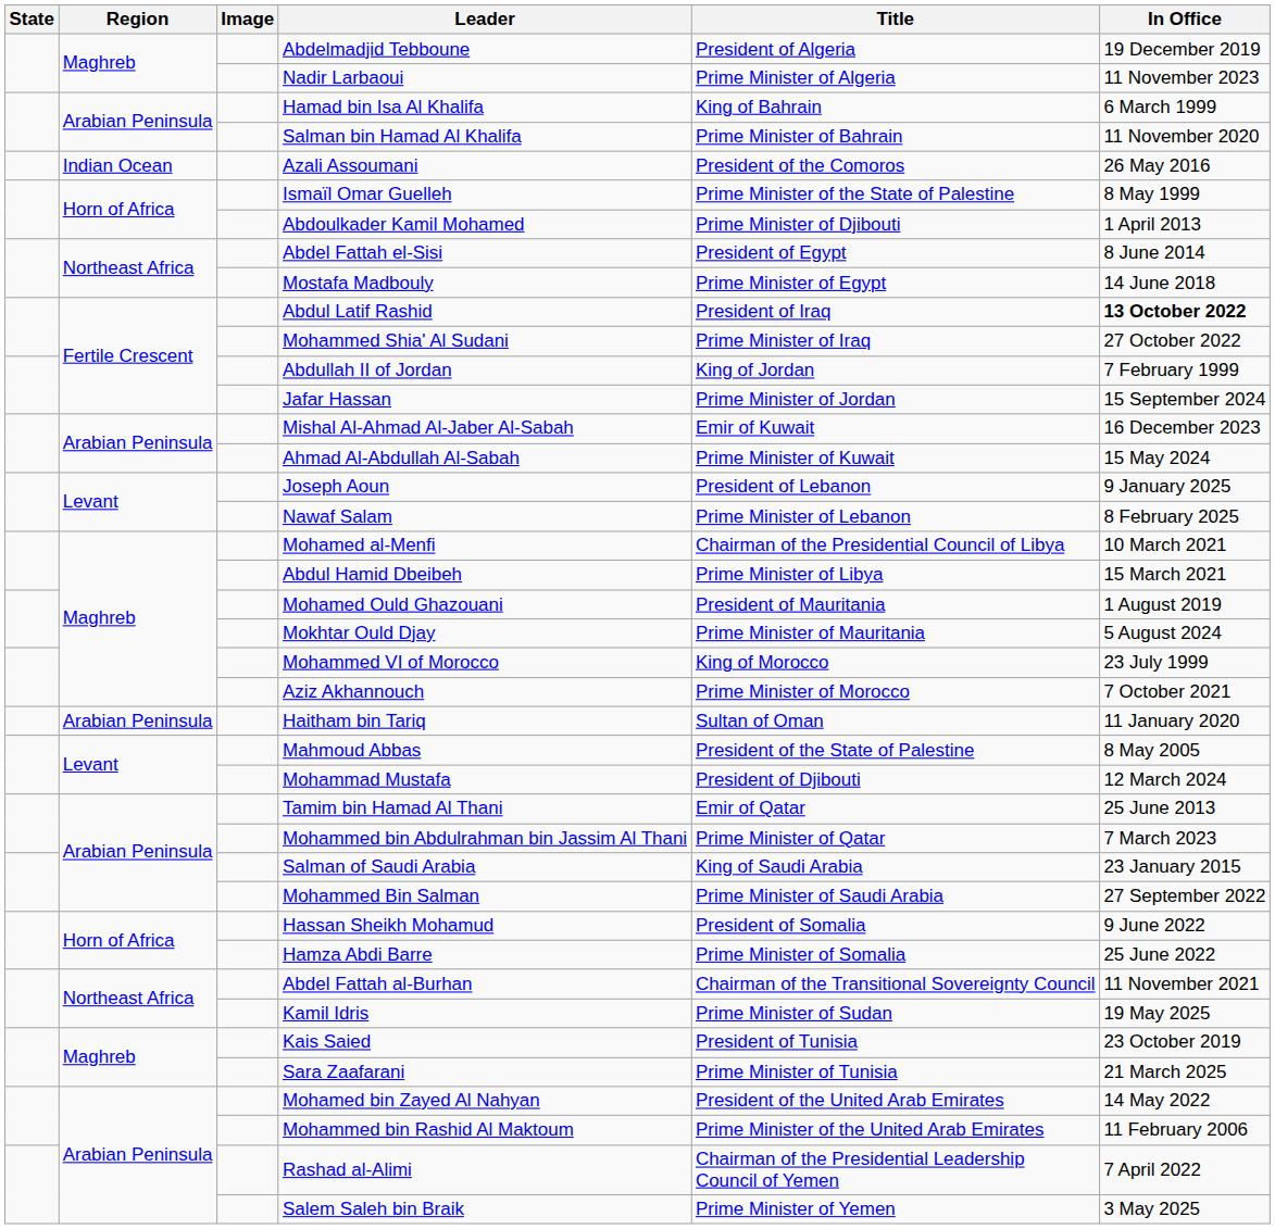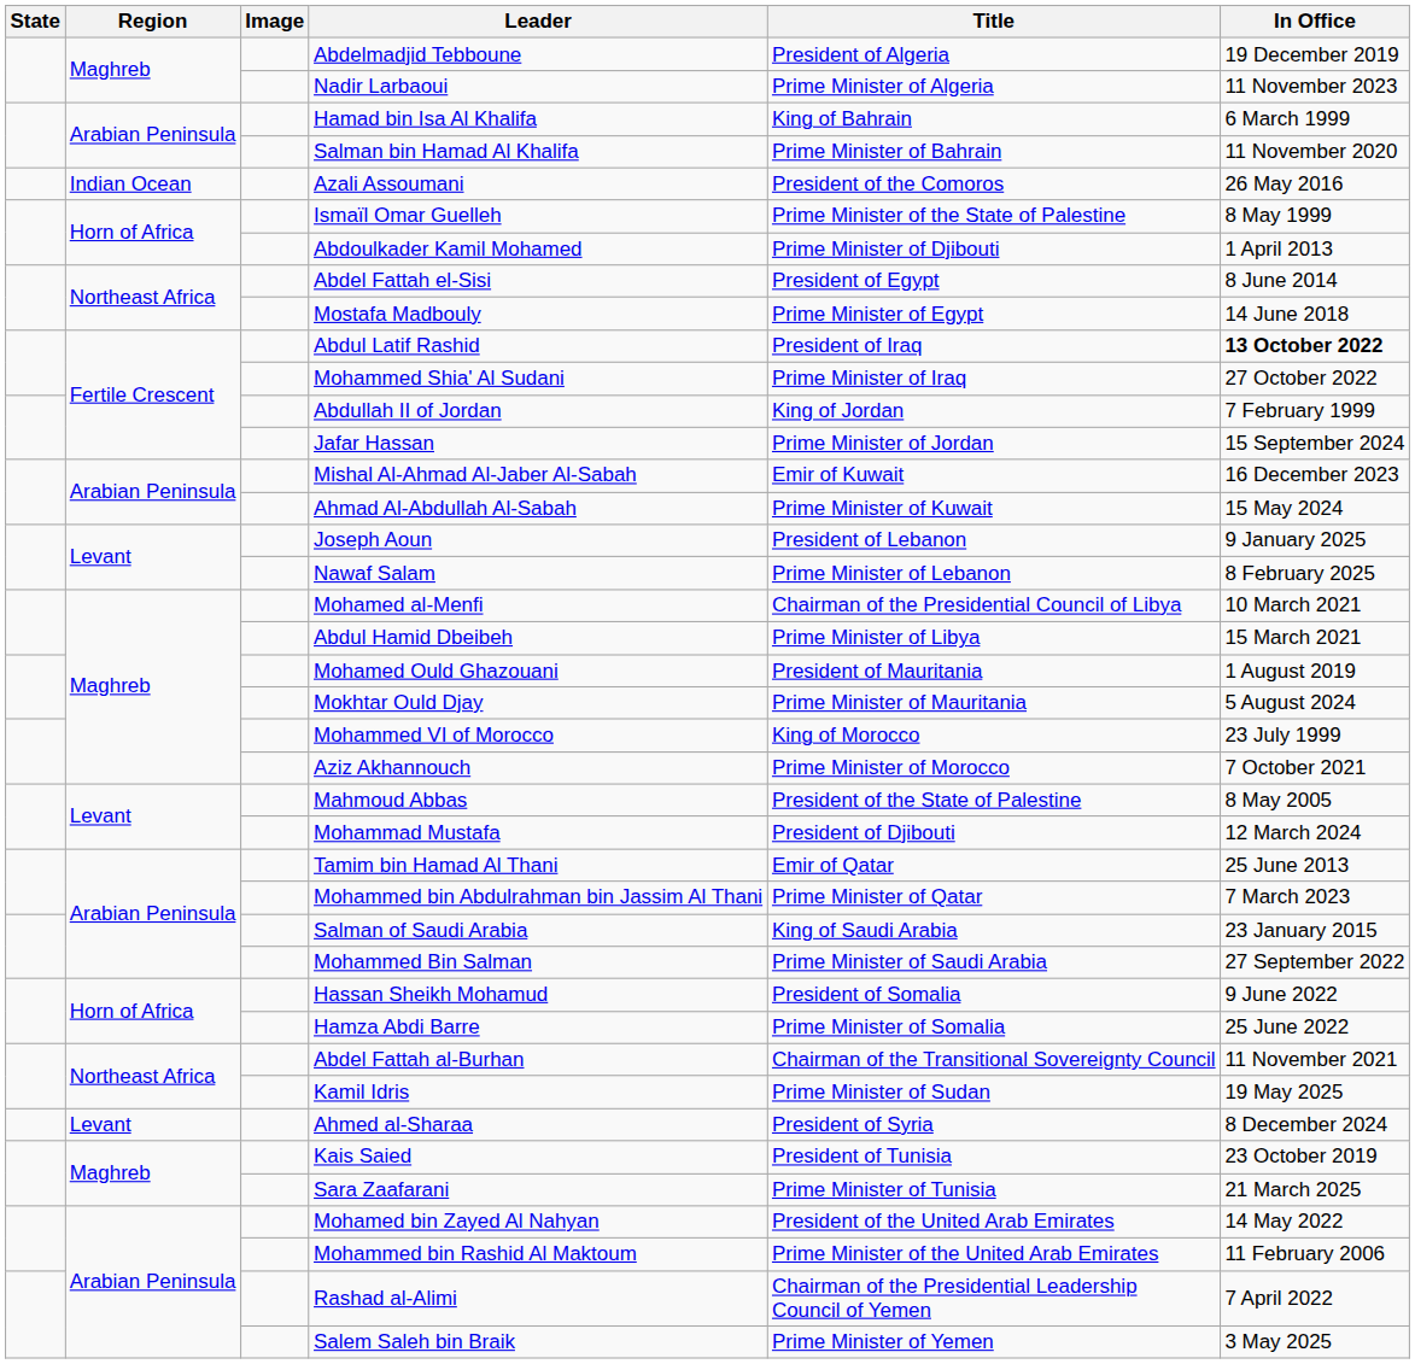 <table class="wikitable sortable">
 <tr>
 <th>State</th>
 <th>Region</th>
 <th>Image</th>
 <th>Leader</th>
 <th>Title</th>
 <th>In Office</th>
 </tr>
 <tr>
 <td rowspan=2></td>
 <td rowspan=2><a href='#'>Maghreb</a></td>
 <td></td>
 <td><a href='#'>Abdelmadjid Tebboune</a></td>
 <td><a href='#'>President of Algeria</a></td>
 <td>19 December 2019</td>
 </tr>
 <tr>
 <td></td>
 <td><a href='#'>Nadir Larbaoui</a></td>
 <td><a href='#'>Prime Minister of Algeria</a></td>
 <td>11 November 2023</td>
 </tr>
 <tr>
 <td rowspan=2></td>
 <td rowspan=2><a href='#'>Arabian Peninsula</a></td>
 <td></td>
 <td><a href='#'>Hamad bin Isa Al Khalifa</a></td>
 <td><a href='#'>King of Bahrain</a></td>
 <td>6 March 1999</td>
 </tr>
 <tr>
 <td></td>
 <td><a href='#'>Salman bin Hamad Al Khalifa</a></td>
 <td><a href='#'>Prime Minister of Bahrain</a></td>
 <td>11 November 2020</td>
 </tr>
 <tr>
 <td></td>
 <td><a href='#'>Indian Ocean</a></td>
 <td></td>
 <td><a href='#'>Azali Assoumani</a></td>
 <td><a href='#'>President of the Comoros</a></td>
 <td>26 May 2016</td>
 </tr>
 <tr>
 <td rowspan=2></td>
 <td rowspan=2><a href='#'>Horn of Africa</a></td>
 <td></td>
 <td><a href='#'>Ismaïl Omar Guelleh</a></td>
 <td><a href='#'>Prime Minister of the State of Palestine</a></td>
 <td>8 May 1999</td>
 </tr>
 <tr>
 <td></td>
 <td><a href='#'>Abdoulkader Kamil Mohamed</a></td>
 <td><a href='#'>Prime Minister of Djibouti</a></td>
 <td>1 April 2013</td>
 </tr>
 <tr>
 <td rowspan=2></td>
 <td rowspan=2><a href='#'>Northeast Africa</a></td>
 <td></td>
 <td><a href='#'>Abdel Fattah el-Sisi</a></td>
 <td><a href='#'>President of Egypt</a></td>
 <td>8 June 2014</td>
 </tr>
 <tr>
 <td></td>
 <td><a href='#'>Mostafa Madbouly</a></td>
 <td><a href='#'>Prime Minister of Egypt</a></td>
 <td>14 June 2018</td>
 </tr>
 <tr>
 <td rowspan=2></td>
 <td rowspan=4><a href='#'>Fertile Crescent</a></td>
 <td></td>
 <td><a href='#'>Abdul Latif Rashid</a></td>
 <td><a href='#'>President of Iraq</a></td>
 <td><strong>13 October 2022</strong></td>
 </tr>
 <tr>
 <td></td>
 <td><a href='#'>Mohammed Shia' Al Sudani</a></td>
 <td><a href='#'>Prime Minister of Iraq</a></td>
 <td>27 October 2022</td>
 </tr>
 <tr>
 <td rowspan=2></td>
 <td></td>
 <td><a href='#'>Abdullah II of Jordan</a></td>
 <td><a href='#'>King of Jordan</a></td>
 <td>7 February 1999</td>
 </tr>
 <tr>
 <td></td>
 <td><a href='#'>Jafar Hassan</a></td>
 <td><a href='#'>Prime Minister of Jordan</a></td>
 <td>15 September 2024</td>
 </tr>
 <tr>
 <td rowspan=2></td>
 <td rowspan=2><a href='#'>Arabian Peninsula</a></td>
 <td></td>
 <td><a href='#'>Mishal Al-Ahmad Al-Jaber Al-Sabah</a></td>
 <td><a href='#'>Emir of Kuwait</a></td>
 <td>16 December 2023</td>
 </tr>
 <tr>
 <td></td>
 <td><a href='#'>Ahmad Al-Abdullah Al-Sabah</a></td>
 <td><a href='#'>Prime Minister of Kuwait</a></td>
 <td>15 May 2024</td>
 </tr>
 <tr>
 <td rowspan=2></td>
 <td rowspan=2><a href='#'>Levant</a></td>
 <td></td>
 <td><a href='#'>Joseph Aoun</a></td>
 <td><a href='#'>President of Lebanon</a></td>
 <td>9 January 2025</td>
 </tr>
 <tr>
 <td></td>
 <td><a href='#'>Nawaf Salam</a></td>
 <td><a href='#'>Prime Minister of Lebanon</a></td>
 <td>8 February 2025</td>
 </tr>
 <tr>
 <td rowspan=2></td>
 <td rowspan=6><a href='#'>Maghreb</a></td>
 <td></td>
 <td><a href='#'>Mohamed al-Menfi</a></td>
 <td><a href='#'>Chairman of the Presidential Council of Libya</a></td>
 <td>10 March 2021</td>
 </tr>
 <tr>
 <td></td>
 <td><a href='#'>Abdul Hamid Dbeibeh</a></td>
 <td><a href='#'>Prime Minister of Libya</a></td>
 <td>15 March 2021</td>
 </tr>
 <tr>
 <td rowspan=2></td>
 <td></td>
 <td><a href='#'>Mohamed Ould Ghazouani</a></td>
 <td><a href='#'>President of Mauritania</a></td>
 <td>1 August 2019</td>
 </tr>
 <tr>
 <td></td>
 <td><a href='#'>Mokhtar Ould Djay</a></td>
 <td><a href='#'>Prime Minister of Mauritania</a></td>
 <td>5 August 2024</td>
 </tr>
 <tr>
 <td rowspan=2></td>
 <td></td>
 <td><a href='#'>Mohammed VI of Morocco</a></td>
 <td><a href='#'>King of Morocco</a></td>
 <td>23 July 1999</td>
 </tr>
 <tr>
 <td></td>
 <td><a href='#'>Aziz Akhannouch</a></td>
 <td><a href='#'>Prime Minister of Morocco</a></td>
 <td>7 October 2021</td>
 </tr>
 <tr>
-<td></td>
-<td><a href='#'>Arabian Peninsula</a></td>
-<td></td>
-<td><a href='#'>Haitham bin Tariq</a></td>
-<td><a href='#'>Sultan of Oman</a></td>
-<td>11 January 2020</td>
-</tr>
-<tr>
 <td rowspan=2></td>
 <td rowspan=2><a href='#'>Levant</a></td>
 <td></td>
 <td><a href='#'>Mahmoud Abbas</a></td>
 <td><a href='#'>President of the State of Palestine</a></td>
 <td>8 May 2005</td>
 </tr>
 <tr>
 <td></td>
 <td><a href='#'>Mohammad Mustafa</a></td>
 <td><a href='#'>President of Djibouti</a></td>
 <td>12 March 2024</td>
 </tr>
 <tr>
 <td rowspan=2></td>
 <td rowspan=4><a href='#'>Arabian Peninsula</a></td>
 <td></td>
 <td><a href='#'>Tamim bin Hamad Al Thani</a></td>
 <td><a href='#'>Emir of Qatar</a></td>
 <td>25 June 2013</td>
 </tr>
 <tr>
 <td></td>
 <td><a href='#'>Mohammed bin Abdulrahman bin Jassim Al Thani</a></td>
 <td><a href='#'>Prime Minister of Qatar</a></td>
 <td>7 March 2023</td>
 </tr>
 <tr>
 <td rowspan=2></td>
 <td></td>
 <td><a href='#'>Salman of Saudi Arabia</a></td>
 <td><a href='#'>King of Saudi Arabia</a></td>
 <td>23 January 2015</td>
 </tr>
 <tr>
 <td></td>
 <td><a href='#'>Mohammed Bin Salman</a></td>
 <td><a href='#'>Prime Minister of Saudi Arabia</a></td>
 <td>27 September 2022</td>
 </tr>
 <tr>
 <td rowspan=2></td>
 <td rowspan=2><a href='#'>Horn of Africa</a></td>
 <td></td>
 <td><a href='#'>Hassan Sheikh Mohamud</a></td>
 <td><a href='#'>President of Somalia</a></td>
 <td>9 June 2022</td>
 </tr>
 <tr>
 <td></td>
 <td><a href='#'>Hamza Abdi Barre</a></td>
 <td><a href='#'>Prime Minister of Somalia</a></td>
 <td>25 June 2022</td>
 </tr>
 <tr>
 <td rowspan=2></td>
 <td rowspan=2><a href='#'>Northeast Africa</a></td>
 <td></td>
 <td><a href='#'>Abdel Fattah al-Burhan</a></td>
 <td><a href='#'>Chairman of the Transitional Sovereignty Council</a></td>
 <td>11 November 2021</td>
 </tr>
 <tr>
 <td></td>
 <td><a href='#'>Kamil Idris</a></td>
 <td><a href='#'>Prime Minister of Sudan</a></td>
 <td>19 May 2025</td>
 </tr>
 <tr>
+<td></td>
+<td><a href='#'>Levant</a></td>
+<td></td>
+<td><a href='#'>Ahmed al-Sharaa</a></td>
+<td><a href='#'>President of Syria</a></td>
+<td>8 December 2024</td>
+</tr>
+<tr>
 <td rowspan=2></td>
 <td rowspan=2><a href='#'>Maghreb</a></td>
 <td></td>
 <td><a href='#'>Kais Saied</a></td>
 <td><a href='#'>President of Tunisia</a></td>
 <td>23 October 2019</td>
 </tr>
 <tr>
 <td></td>
 <td><a href='#'>Sara Zaafarani</a></td>
 <td><a href='#'>Prime Minister of Tunisia</a></td>
 <td>21 March 2025</td>
 </tr>
 <tr>
 <td rowspan=2></td>
 <td rowspan=4><a href='#'>Arabian Peninsula</a></td>
 <td></td>
 <td><a href='#'>Mohamed bin Zayed Al Nahyan</a></td>
 <td><a href='#'>President of the United Arab Emirates</a></td>
 <td>14 May 2022</td>
 </tr>
 <tr>
 <td></td>
 <td><a href='#'>Mohammed bin Rashid Al Maktoum</a></td>
 <td><a href='#'>Prime Minister of the United Arab Emirates</a></td>
 <td>11 February 2006</td>
 </tr>
 <tr>
 <td rowspan=2></td>
 <td></td>
 <td><a href='#'>Rashad al-Alimi</a></td>
 <td><a href='#'>Chairman of the Presidential Leadership<br>Council of Yemen</a></td>
 <td>7 April 2022</td>
 </tr>
 <tr>
 <td></td>
 <td><a href='#'>Salem Saleh bin Braik</a></td>
 <td><a href='#'>Prime Minister of Yemen</a></td>
 <td>3 May 2025</td>
 </tr>
 </table>
